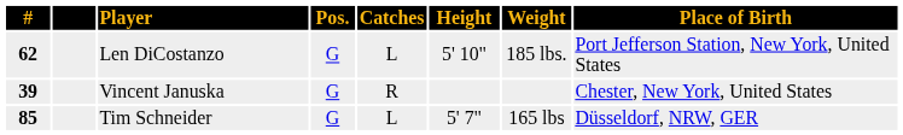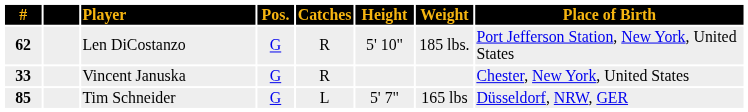 <table width=750>
 <tr>
 <th colspan=8></th>
 </tr>
 <tr bgcolor="#000000" style="color: #F6B511">
 <th width=5%>#</th>
 <th width=5%></th>
 <td align=left!!width=35%><strong>Player</strong></td>
 <th width=5%><strong>Pos.</strong></th>
 <th width=8%><strong>Catches</strong></th>
 <th width=8%><strong>Height</strong></th>
 <th width=8%><strong>Weight</strong></th>
 <th width=37%>Place of Birth</th>
 </tr>
 <tr bgcolor="#eeeeee">
 <td align=center><strong>62</strong></td>
 <td align=center></td>
 <td>Len DiCostanzo</td>
 <td align=center><a href='#'>G</a></td>
-<td align=center>L</td>
+<td align=center>R</td>
 <td align=center>5' 10"</td>
 <td align=center>185 lbs.</td>
 <td><a href='#'>Port Jefferson Station</a>, <a href='#'>New York</a>, United States</td>
 </tr>
 <tr bgcolor="#eeeeee">
-<td align=center><strong>39</strong></td>
+<td align=center><strong>33</strong></td>
 <td align=center></td>
 <td>Vincent Januska</td>
 <td align=center><a href='#'>G</a></td>
 <td align=center>R</td>
 <td align=center></td>
 <td align=center></td>
 <td><a href='#'>Chester</a>, <a href='#'>New York</a>, United States</td>
 </tr>
 <tr bgcolor="#eeeeee">
 <td align=center><strong>85</strong></td>
 <td align=center></td>
 <td>Tim Schneider</td>
 <td align=center><a href='#'>G</a></td>
 <td align=center>L</td>
 <td align=center>5' 7"</td>
 <td align=center>165 lbs</td>
 <td><a href='#'>Düsseldorf</a>, <a href='#'>NRW</a>, <a href='#'>GER</a></td>
 </tr>
 </table>
